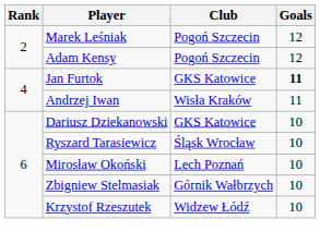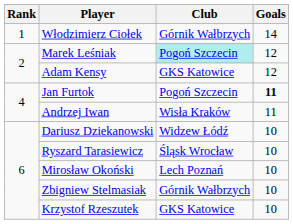 <table class="wikitable" style="text-align:center">
 <tr>
 <th>Rank</th>
 <th>Player</th>
 <th>Club</th>
 <th>Goals</th>
 </tr>
 <tr>
+<td rowspan="1">1</td>
+<td align="left"> <a href='#'>Włodzimierz Ciołek</a></td>
+<td align="left"><a href='#'>Górnik Wałbrzych</a></td>
+<td>14</td>
+</tr>
+<tr>
 <td rowspan="2">2</td>
 <td align="left"> <a href='#'>Marek Leśniak</a></td>
-<td align="left"><a href='#'>Pogoń Szczecin</a></td>
+<td align="left" style="background: paleturquoise;"><a href='#'>Pogoń Szczecin</a></td>
 <td>12</td>
 </tr>
 <tr>
 <td align="left"> <a href='#'>Adam Kensy</a></td>
-<td align="left"><a href='#'>Pogoń Szczecin</a></td>
+<td align="left"><a href='#'>GKS Katowice</a></td>
 <td>12</td>
 </tr>
 <tr>
 <td rowspan="2">4</td>
 <td align="left"> <a href='#'>Jan Furtok</a></td>
-<td align="left"><a href='#'>GKS Katowice</a></td>
+<td align="left"><a href='#'>Pogoń Szczecin</a></td>
 <td><strong>11</strong></td>
 </tr>
 <tr>
 <td align="left"> <a href='#'>Andrzej Iwan</a></td>
 <td align="left"><a href='#'>Wisła Kraków</a></td>
 <td>11</td>
 </tr>
 <tr>
 <td rowspan="5">6</td>
 <td align="left"> <a href='#'>Dariusz Dziekanowski</a></td>
-<td align="left"><a href='#'>GKS Katowice</a></td>
+<td align="left"><a href='#'>Widzew Łódź</a></td>
 <td>10</td>
 </tr>
 <tr>
 <td align="left"> <a href='#'>Ryszard Tarasiewicz</a></td>
 <td align="left"><a href='#'>Śląsk Wrocław</a></td>
 <td>10</td>
 </tr>
 <tr>
 <td align="left"> <a href='#'>Mirosław Okoński</a></td>
 <td align="left"><a href='#'>Lech Poznań</a></td>
 <td>10</td>
 </tr>
 <tr>
 <td align="left"> <a href='#'>Zbigniew Stelmasiak</a></td>
 <td align="left"><a href='#'>Górnik Wałbrzych</a></td>
 <td>10</td>
 </tr>
 <tr>
 <td align="left"> <a href='#'>Krzystof Rzeszutek</a></td>
-<td align="left"><a href='#'>Widzew Łódź</a></td>
+<td align="left"><a href='#'>GKS Katowice</a></td>
 <td>10</td>
 </tr>
 </table>
